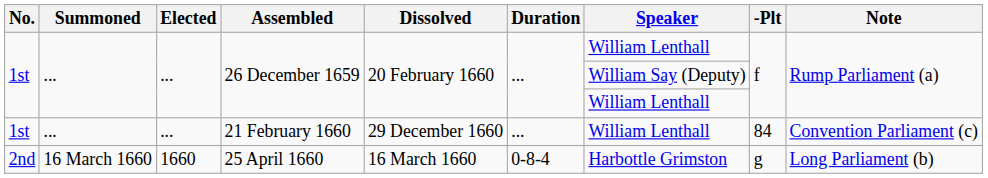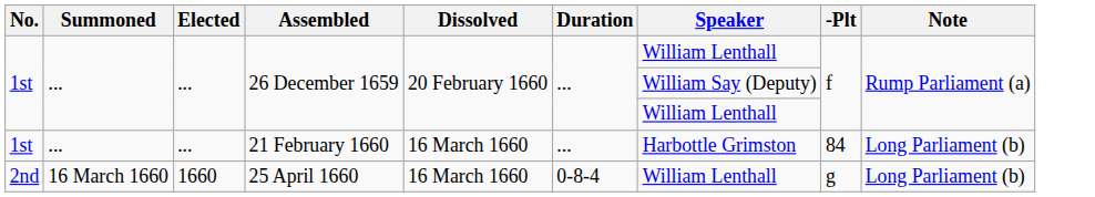 <table class="wikitable">
 <tr>
 <th>No.</th>
 <th>Summoned</th>
 <th>Elected</th>
 <th>Assembled</th>
 <th>Dissolved</th>
 <th>Duration</th>
 <th><a href='#'>Speaker</a></th>
 <th>-Plt</th>
 <th>Note</th>
 </tr>
 <tr>
 <td rowspan="3"><a href='#'>1st</a></td>
 <td rowspan="3">...</td>
 <td rowspan="3">...</td>
 <td rowspan="3">26 December 1659</td>
 <td rowspan="3">20 February 1660</td>
 <td rowspan="3">...</td>
 <td><a href='#'>William Lenthall</a></td>
 <td rowspan="3">f</td>
 <td rowspan="3"><a href='#'>Rump Parliament</a> (a)</td>
 </tr>
 <tr>
 <td><a href='#'>William Say</a> (Deputy)</td>
 </tr>
 <tr>
 <td><a href='#'>William Lenthall</a></td>
 </tr>
 <tr>
 <td><a href='#'>1st</a></td>
 <td>...</td>
 <td>...</td>
 <td>21 February 1660</td>
-<td>29 December 1660</td>
+<td>16 March 1660</td>
 <td>...</td>
-<td><a href='#'>William Lenthall</a></td>
+<td><a href='#'>Harbottle Grimston</a></td>
 <td>84</td>
-<td><a href='#'>Convention Parliament</a> (c)</td>
+<td><a href='#'>Long Parliament</a> (b)</td>
 </tr>
 <tr>
 <td><a href='#'>2nd</a></td>
 <td>16 March 1660</td>
 <td>1660</td>
 <td>25 April 1660</td>
 <td>16 March 1660</td>
 <td>0-8-4</td>
-<td><a href='#'>Harbottle Grimston</a></td>
+<td><a href='#'>William Lenthall</a></td>
 <td>g</td>
 <td><a href='#'>Long Parliament</a> (b)</td>
 </tr>
 </table>
